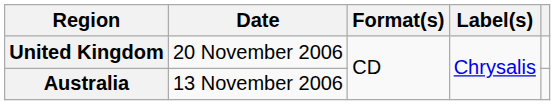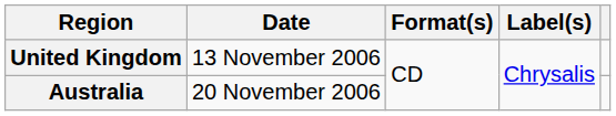 <table class="wikitable plainrowheaders">
 <tr>
 <th scope="col">Region</th>
 <th scope="col">Date</th>
 <th scope="col">Format(s)</th>
 <th scope="col">Label(s)</th>
 <th scope="col"></th>
 </tr>
 <tr>
 <th scope="row">United Kingdom</th>
-<td>20 November 2006</td>
+<td>13 November 2006</td>
 <td rowspan="2">CD</td>
 <td rowspan="2"><a href='#'>Chrysalis</a></td>
 <td></td>
 </tr>
 <tr>
 <th scope="row">Australia</th>
-<td>13 November 2006</td>
+<td>20 November 2006</td>
 <td></td>
 </tr>
 </table>
